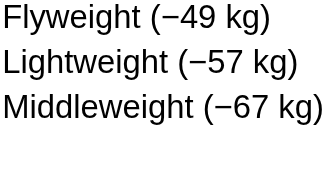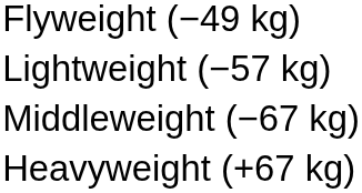 <table>
 <tr>
 <td>Flyweight (−49 kg)<br></td>
 <td></td>
 <td></td>
 <td></td>
 </tr>
 <tr>
 <td>Lightweight (−57 kg)<br></td>
 <td></td>
 <td></td>
 <td></td>
 </tr>
 <tr>
 <td>Middleweight (−67 kg)<br></td>
 <td></td>
 <td></td>
 <td></td>
 </tr>
+<tr>
+<td>Heavyweight (+67 kg)<br></td>
+<td></td>
+<td></td>
+<td></td>
+</tr>
 </table>
